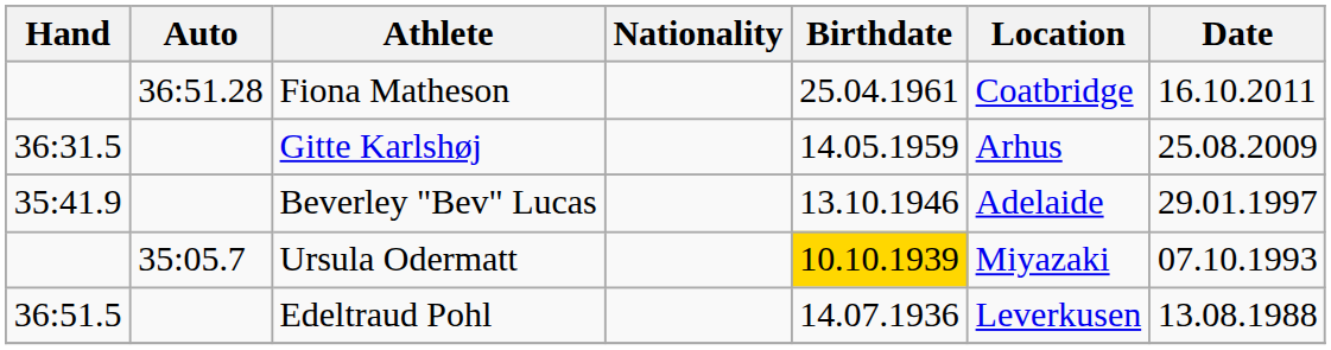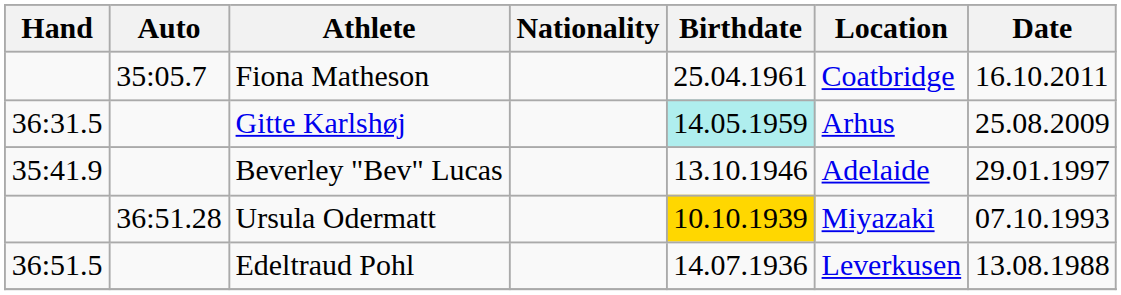 <table class="wikitable">
 <tr>
 <th>Hand</th>
 <th>Auto</th>
 <th>Athlete</th>
 <th>Nationality</th>
 <th>Birthdate</th>
 <th>Location</th>
 <th>Date</th>
 </tr>
 <tr>
 <td></td>
-<td>36:51.28</td>
+<td>35:05.7</td>
 <td>Fiona Matheson</td>
 <td></td>
 <td>25.04.1961</td>
 <td><a href='#'>Coatbridge</a></td>
 <td>16.10.2011</td>
 </tr>
 <tr>
 <td>36:31.5</td>
 <td></td>
 <td><a href='#'>Gitte Karlshøj</a></td>
 <td></td>
-<td>14.05.1959</td>
+<td style="background: paleturquoise;">14.05.1959</td>
 <td><a href='#'>Arhus</a></td>
 <td>25.08.2009</td>
 </tr>
 <tr>
 <td>35:41.9</td>
 <td></td>
 <td>Beverley "Bev" Lucas</td>
 <td></td>
 <td>13.10.1946</td>
 <td><a href='#'>Adelaide</a></td>
 <td>29.01.1997</td>
 </tr>
 <tr>
 <td></td>
-<td>35:05.7</td>
+<td>36:51.28</td>
 <td>Ursula Odermatt</td>
 <td></td>
 <td style="background: gold;">10.10.1939</td>
 <td><a href='#'>Miyazaki</a></td>
 <td>07.10.1993</td>
 </tr>
 <tr>
 <td>36:51.5</td>
 <td></td>
 <td>Edeltraud Pohl</td>
 <td></td>
 <td>14.07.1936</td>
 <td><a href='#'>Leverkusen</a></td>
 <td>13.08.1988</td>
 </tr>
 <tr>
 </tr>
 </table>
